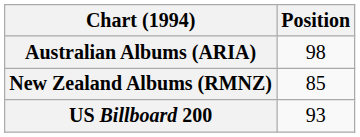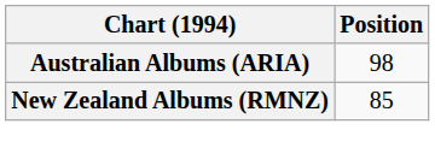 <table class="wikitable plainrowheaders" style="text-align:center">
 <tr>
 <th scope="col">Chart (1994)</th>
 <th scope="col">Position</th>
 </tr>
 <tr>
 <th scope="row">Australian Albums (ARIA)</th>
 <td>98</td>
 </tr>
 <tr>
 <th scope="row">New Zealand Albums (RMNZ)</th>
 <td>85</td>
 </tr>
-<tr>
-<th scope="row">US <em>Billboard</em> 200</th>
-<td>93</td>
-</tr>
 </table>
